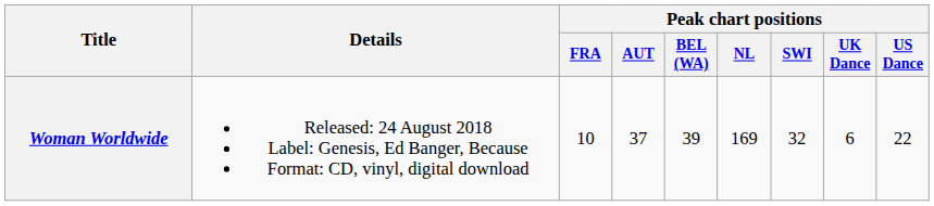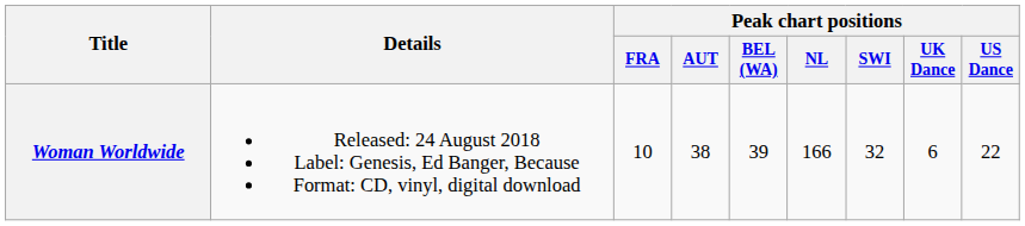 <table class="wikitable plainrowheaders" style="text-align:center;" border="1" id="remixalbums">
 <tr>
 <th scope="col" rowspan="2" style="width:10em;">Title</th>
 <th scope="col" rowspan="2" style="width:20em;">Details</th>
 <th scope="col" colspan="7">Peak chart positions</th>
 </tr>
 <tr>
 <th scope="col" style="width:3em;font-size:85%"><a href='#'>FRA</a><br></th>
 <th scope="col" style="width:3em;font-size:85%"><a href='#'>AUT</a><br></th>
 <th scope="col" style="width:3em;font-size:85%"><a href='#'>BEL<br>(WA)</a><br></th>
 <th scope="col" style="width:3em;font-size:85%"><a href='#'>NL</a><br></th>
 <th scope="col" style="width:3em;font-size:85%"><a href='#'>SWI</a><br></th>
 <th scope="col" style="width:3em;font-size:85%"><a href='#'>UK<br>Dance</a><br></th>
 <th scope="col" style="width:3em;font-size:85%"><a href='#'>US<br>Dance</a><br></th>
 </tr>
 <tr>
 <th scope="row"><em><a href='#'>Woman Worldwide</a></em></th>
 <td><br><ul><li>Released: 24 August 2018</li><li>Label: Genesis, Ed Banger, Because</li><li>Format: CD, vinyl, digital download</li></ul></td>
 <td>10</td>
-<td>37</td>
+<td>38</td>
 <td>39</td>
-<td>169</td>
+<td>166</td>
 <td>32</td>
 <td>6</td>
 <td>22</td>
 </tr>
 </table>
